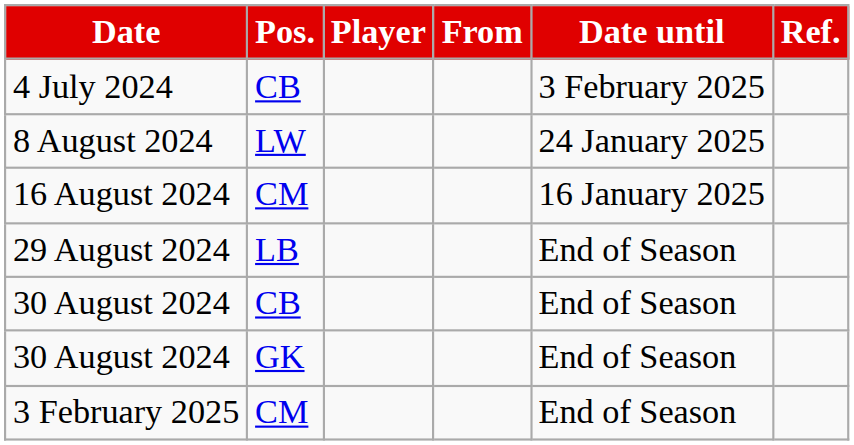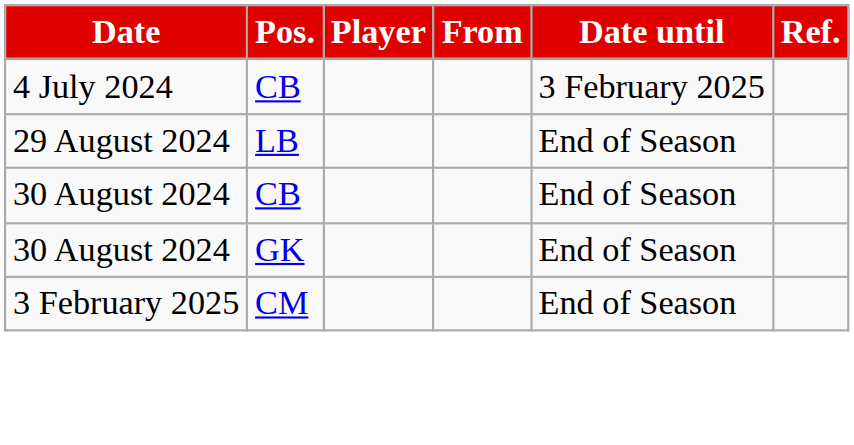 <table class="wikitable plainrowheaders sortable">
 <tr>
 <th style="color:#ffffff; background:#E00000;">Date</th>
 <th style="color:#ffffff; background:#E00000;">Pos.</th>
 <th style="color:#ffffff; background:#E00000;">Player</th>
 <th style="color:#ffffff; background:#E00000;">From</th>
 <th style="color:#ffffff; background:#E00000;">Date until</th>
 <th style="color:#ffffff; background:#E00000;">Ref.</th>
 </tr>
 <tr>
 <td>4 July 2024</td>
 <td><a href='#'>CB</a></td>
 <td></td>
 <td></td>
 <td>3 February 2025</td>
-<td></td>
-</tr>
-<tr>
-<td>8 August 2024</td>
-<td><a href='#'>LW</a></td>
-<td></td>
-<td></td>
-<td>24 January 2025</td>
-<td></td>
-</tr>
-<tr>
-<td>16 August 2024</td>
-<td><a href='#'>CM</a></td>
-<td></td>
-<td></td>
-<td>16 January 2025</td>
 <td></td>
 </tr>
 <tr>
 <td>29 August 2024</td>
 <td><a href='#'>LB</a></td>
 <td></td>
 <td></td>
 <td>End of Season</td>
 <td></td>
 </tr>
 <tr>
 <td>30 August 2024</td>
 <td><a href='#'>CB</a></td>
 <td></td>
 <td></td>
 <td>End of Season</td>
 <td></td>
 </tr>
 <tr>
 <td>30 August 2024</td>
 <td><a href='#'>GK</a></td>
 <td></td>
 <td></td>
 <td>End of Season</td>
 <td></td>
 </tr>
 <tr>
 <td>3 February 2025</td>
 <td><a href='#'>CM</a></td>
 <td></td>
 <td></td>
 <td>End of Season</td>
 <td></td>
 </tr>
 </table>
